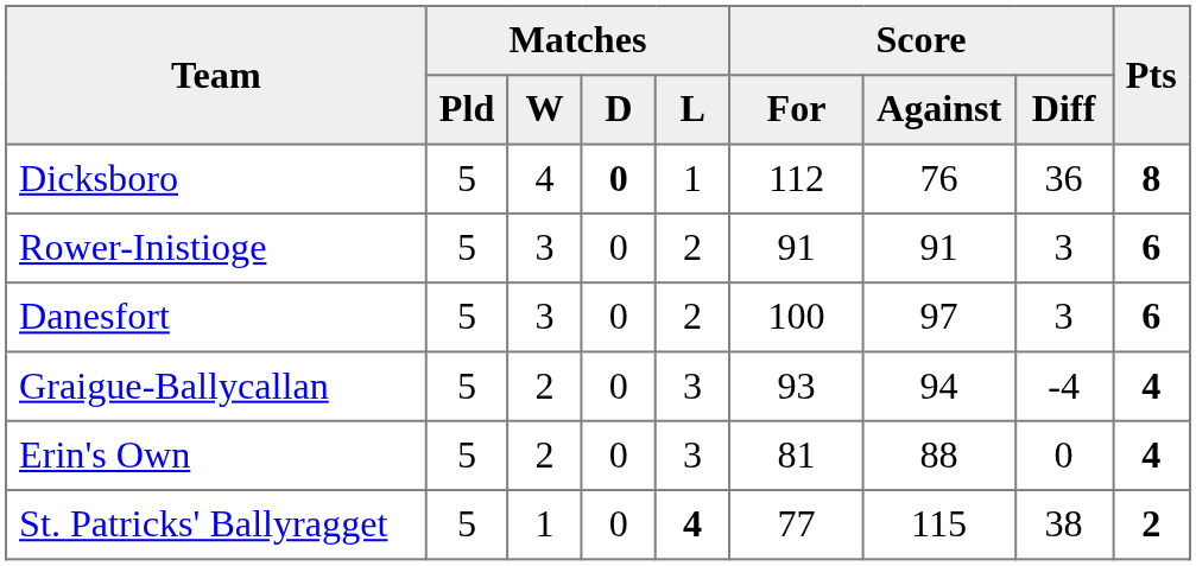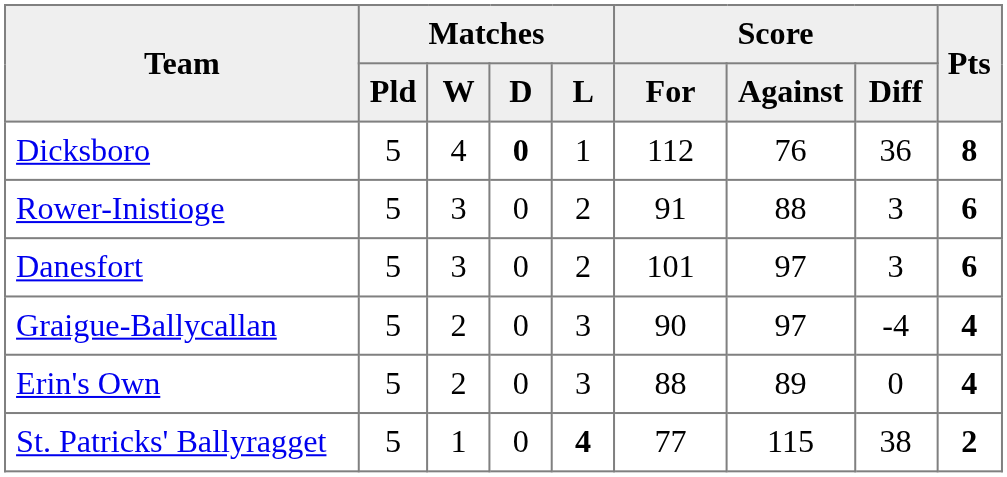 <table style=border-collapse:collapse border=1 cellspacing=0 cellpadding=5>
 <tr align=center bgcolor=#efefef>
 <th rowspan=2 width=165>Team</th>
 <th colspan=4>Matches</th>
 <th colspan=3>Score</th>
 <th rowspan=2width=20>Pts</th>
 </tr>
 <tr align=center bgcolor=#efefef>
 <th width=20>Pld</th>
 <th width=20>W</th>
 <th width=20>D</th>
 <th width=20>L</th>
 <th width=45>For</th>
 <th width=45>Against</th>
 <th width=30>Diff</th>
 </tr>
 <tr align=center>
 <td style="text-align:left;"><a href='#'>Dicksboro</a></td>
 <td>5</td>
 <td>4</td>
 <td><strong>0</strong></td>
 <td>1</td>
 <td>112</td>
 <td>76</td>
 <td>36</td>
 <td><strong>8</strong></td>
 </tr>
 <tr align=center>
 <td style="text-align:left;"><a href='#'>Rower-Inistioge</a></td>
 <td>5</td>
 <td>3</td>
 <td>0</td>
 <td>2</td>
 <td>91</td>
-<td>91</td>
+<td>88</td>
 <td>3</td>
 <td><strong>6</strong></td>
 </tr>
 <tr align=center>
 <td style="text-align:left;"><a href='#'>Danesfort</a></td>
 <td>5</td>
 <td>3</td>
 <td>0</td>
 <td>2</td>
-<td>100</td>
+<td>101</td>
 <td>97</td>
 <td>3</td>
 <td><strong>6</strong></td>
 </tr>
 <tr align=center>
 <td style="text-align:left;"><a href='#'>Graigue-Ballycallan</a></td>
 <td>5</td>
 <td>2</td>
 <td>0</td>
 <td>3</td>
-<td>93</td>
-<td>94</td>
+<td>90</td>
+<td>97</td>
 <td>-4</td>
 <td><strong>4</strong></td>
 </tr>
 <tr align=center>
 <td style="text-align:left;"><a href='#'>Erin's Own</a></td>
 <td>5</td>
 <td>2</td>
 <td>0</td>
 <td>3</td>
-<td>81</td>
 <td>88</td>
+<td>89</td>
 <td>0</td>
 <td><strong>4</strong></td>
 </tr>
 <tr align=center>
 <td style="text-align:left;"><a href='#'>St. Patricks' Ballyragget</a></td>
 <td>5</td>
 <td>1</td>
 <td>0</td>
 <td><strong>4</strong></td>
 <td>77</td>
 <td>115</td>
 <td>38</td>
 <td><strong>2</strong></td>
 </tr>
 </table>
